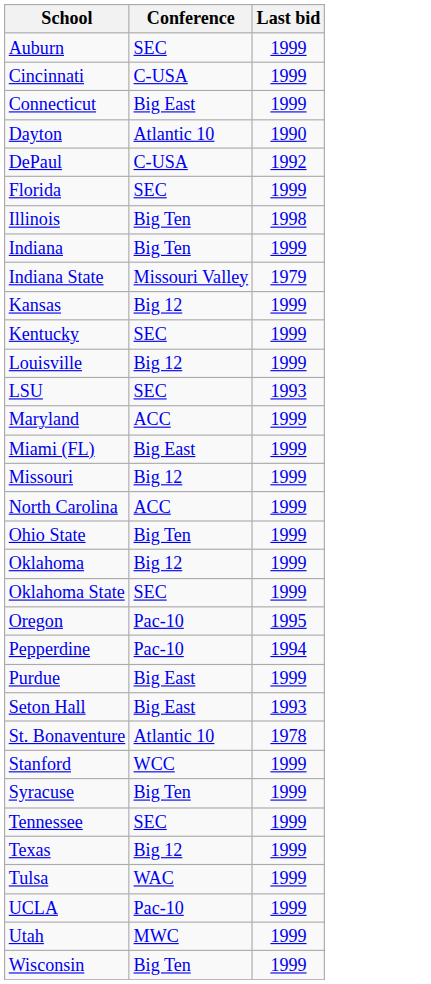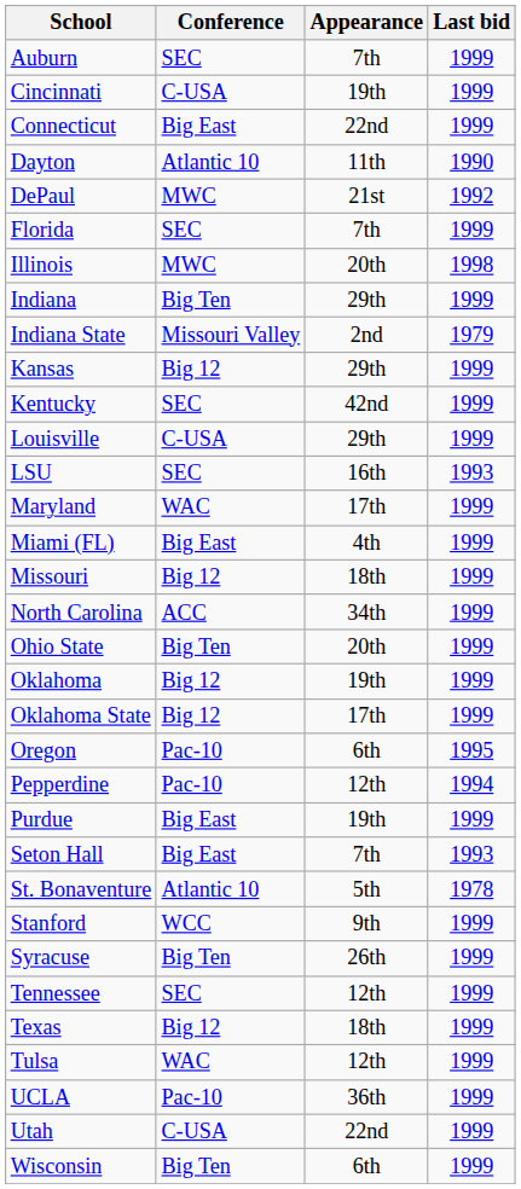 <table class="wikitable sortable" style="text-align: center;">
 <tr>
 <th>School</th>
 <th>Conference</th>
+<th data-sort-type="number">Appearance</th>
 <th>Last bid</th>
 </tr>
 <tr>
 <td align=left><a href='#'>Auburn</a></td>
 <td align=left><a href='#'>SEC</a></td>
+<td>7th</td>
 <td><a href='#'>1999</a></td>
 </tr>
 <tr>
 <td align=left><a href='#'>Cincinnati</a></td>
 <td align=left><a href='#'>C-USA</a></td>
+<td>19th</td>
 <td><a href='#'>1999</a></td>
 </tr>
 <tr>
 <td align=left><a href='#'>Connecticut</a></td>
 <td align=left><a href='#'>Big East</a></td>
+<td>22nd</td>
 <td><a href='#'>1999</a></td>
 </tr>
 <tr>
 <td align=left><a href='#'>Dayton</a></td>
 <td align=left><a href='#'>Atlantic 10</a></td>
+<td>11th</td>
 <td><a href='#'>1990</a></td>
 </tr>
 <tr>
 <td align=left><a href='#'>DePaul</a></td>
-<td align=left><a href='#'>C-USA</a></td>
+<td align=left><a href='#'>MWC</a></td>
+<td>21st</td>
 <td><a href='#'>1992</a></td>
 </tr>
 <tr>
 <td align=left><a href='#'>Florida</a></td>
 <td align=left><a href='#'>SEC</a></td>
+<td>7th</td>
 <td><a href='#'>1999</a></td>
 </tr>
 <tr>
 <td align=left><a href='#'>Illinois</a></td>
-<td align=left><a href='#'>Big Ten</a></td>
+<td align=left><a href='#'>MWC</a></td>
+<td>20th</td>
 <td><a href='#'>1998</a></td>
 </tr>
 <tr>
 <td align=left><a href='#'>Indiana</a></td>
 <td align=left><a href='#'>Big Ten</a></td>
+<td>29th</td>
 <td><a href='#'>1999</a></td>
 </tr>
 <tr>
 <td align=left><a href='#'>Indiana State</a></td>
 <td align=left><a href='#'>Missouri Valley</a></td>
+<td>2nd</td>
 <td><a href='#'>1979</a></td>
 </tr>
 <tr>
 <td align=left><a href='#'>Kansas</a></td>
 <td align=left><a href='#'>Big 12</a></td>
+<td>29th</td>
 <td><a href='#'>1999</a></td>
 </tr>
 <tr>
 <td align=left><a href='#'>Kentucky</a></td>
 <td align=left><a href='#'>SEC</a></td>
+<td>42nd</td>
 <td><a href='#'>1999</a></td>
 </tr>
 <tr>
 <td align=left><a href='#'>Louisville</a></td>
-<td align=left><a href='#'>Big 12</a></td>
+<td align=left><a href='#'>C-USA</a></td>
+<td>29th</td>
 <td><a href='#'>1999</a></td>
 </tr>
 <tr>
 <td align=left><a href='#'>LSU</a></td>
 <td align=left><a href='#'>SEC</a></td>
+<td>16th</td>
 <td><a href='#'>1993</a></td>
 </tr>
 <tr>
 <td align=left><a href='#'>Maryland</a></td>
-<td align=left><a href='#'>ACC</a></td>
+<td align=left><a href='#'>WAC</a></td>
+<td>17th</td>
 <td><a href='#'>1999</a></td>
 </tr>
 <tr>
 <td align=left><a href='#'>Miami (FL)</a></td>
 <td align=left><a href='#'>Big East</a></td>
+<td>4th</td>
 <td><a href='#'>1999</a></td>
 </tr>
 <tr>
 <td align=left><a href='#'>Missouri</a></td>
 <td align=left><a href='#'>Big 12</a></td>
+<td>18th</td>
 <td><a href='#'>1999</a></td>
 </tr>
 <tr>
 <td align=left><a href='#'>North Carolina</a></td>
 <td align=left><a href='#'>ACC</a></td>
+<td>34th</td>
 <td><a href='#'>1999</a></td>
 </tr>
 <tr>
 <td align=left><a href='#'>Ohio State</a></td>
 <td align=left><a href='#'>Big Ten</a></td>
+<td>20th</td>
 <td><a href='#'>1999</a></td>
 </tr>
 <tr>
 <td align=left><a href='#'>Oklahoma</a></td>
 <td align=left><a href='#'>Big 12</a></td>
+<td>19th</td>
 <td><a href='#'>1999</a></td>
 </tr>
 <tr>
 <td align=left><a href='#'>Oklahoma State</a></td>
-<td align=left><a href='#'>SEC</a></td>
+<td align=left><a href='#'>Big 12</a></td>
+<td>17th</td>
 <td><a href='#'>1999</a></td>
 </tr>
 <tr>
 <td align=left><a href='#'>Oregon</a></td>
 <td align=left><a href='#'>Pac-10</a></td>
+<td>6th</td>
 <td><a href='#'>1995</a></td>
 </tr>
 <tr>
 <td align=left><a href='#'>Pepperdine</a></td>
 <td align=left><a href='#'>Pac-10</a></td>
+<td>12th</td>
 <td><a href='#'>1994</a></td>
 </tr>
 <tr>
 <td align=left><a href='#'>Purdue</a></td>
 <td align=left><a href='#'>Big East</a></td>
+<td>19th</td>
 <td><a href='#'>1999</a></td>
 </tr>
 <tr>
 <td align=left><a href='#'>Seton Hall</a></td>
 <td align=left><a href='#'>Big East</a></td>
+<td>7th</td>
 <td><a href='#'>1993</a></td>
 </tr>
 <tr>
 <td align=left><a href='#'>St. Bonaventure</a></td>
 <td align=left><a href='#'>Atlantic 10</a></td>
+<td>5th</td>
 <td><a href='#'>1978</a></td>
 </tr>
 <tr>
 <td align=left><a href='#'>Stanford</a></td>
 <td align=left><a href='#'>WCC</a></td>
+<td>9th</td>
 <td><a href='#'>1999</a></td>
 </tr>
 <tr>
 <td align=left><a href='#'>Syracuse</a></td>
 <td align=left><a href='#'>Big Ten</a></td>
+<td>26th</td>
 <td><a href='#'>1999</a></td>
 </tr>
 <tr>
 <td align=left><a href='#'>Tennessee</a></td>
 <td align=left><a href='#'>SEC</a></td>
+<td>12th</td>
 <td><a href='#'>1999</a></td>
 </tr>
 <tr>
 <td align=left><a href='#'>Texas</a></td>
 <td align=left><a href='#'>Big 12</a></td>
+<td>18th</td>
 <td><a href='#'>1999</a></td>
 </tr>
 <tr>
 <td align=left><a href='#'>Tulsa</a></td>
 <td align=left><a href='#'>WAC</a></td>
+<td>12th</td>
 <td><a href='#'>1999</a></td>
 </tr>
 <tr>
 <td align=left><a href='#'>UCLA</a></td>
 <td align=left><a href='#'>Pac-10</a></td>
+<td>36th</td>
 <td><a href='#'>1999</a></td>
 </tr>
 <tr>
 <td align=left><a href='#'>Utah</a></td>
-<td align=left><a href='#'>MWC</a></td>
+<td align=left><a href='#'>C-USA</a></td>
+<td>22nd</td>
 <td><a href='#'>1999</a></td>
 </tr>
 <tr>
 <td align=left><a href='#'>Wisconsin</a></td>
 <td align=left><a href='#'>Big Ten</a></td>
+<td>6th</td>
 <td><a href='#'>1999</a></td>
 </tr>
 </table>
